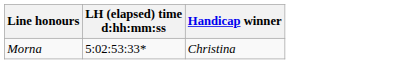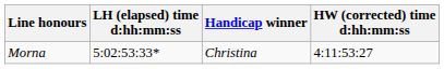 <table class="wikitable">
 <tr>
 <th>Line honours</th>
 <th>LH (elapsed) time <br>d:hh:mm:ss</th>
 <th><a href='#'>Handicap</a> winner</th>
+<th>HW (corrected) time <br>d:hh:mm:ss</th>
 </tr>
 <tr>
 <td> <em>Morna</em></td>
 <td>5:02:53:33*</td>
 <td> <em>Christina</em></td>
+<td>4:11:53:27</td>
 </tr>
 </table>
